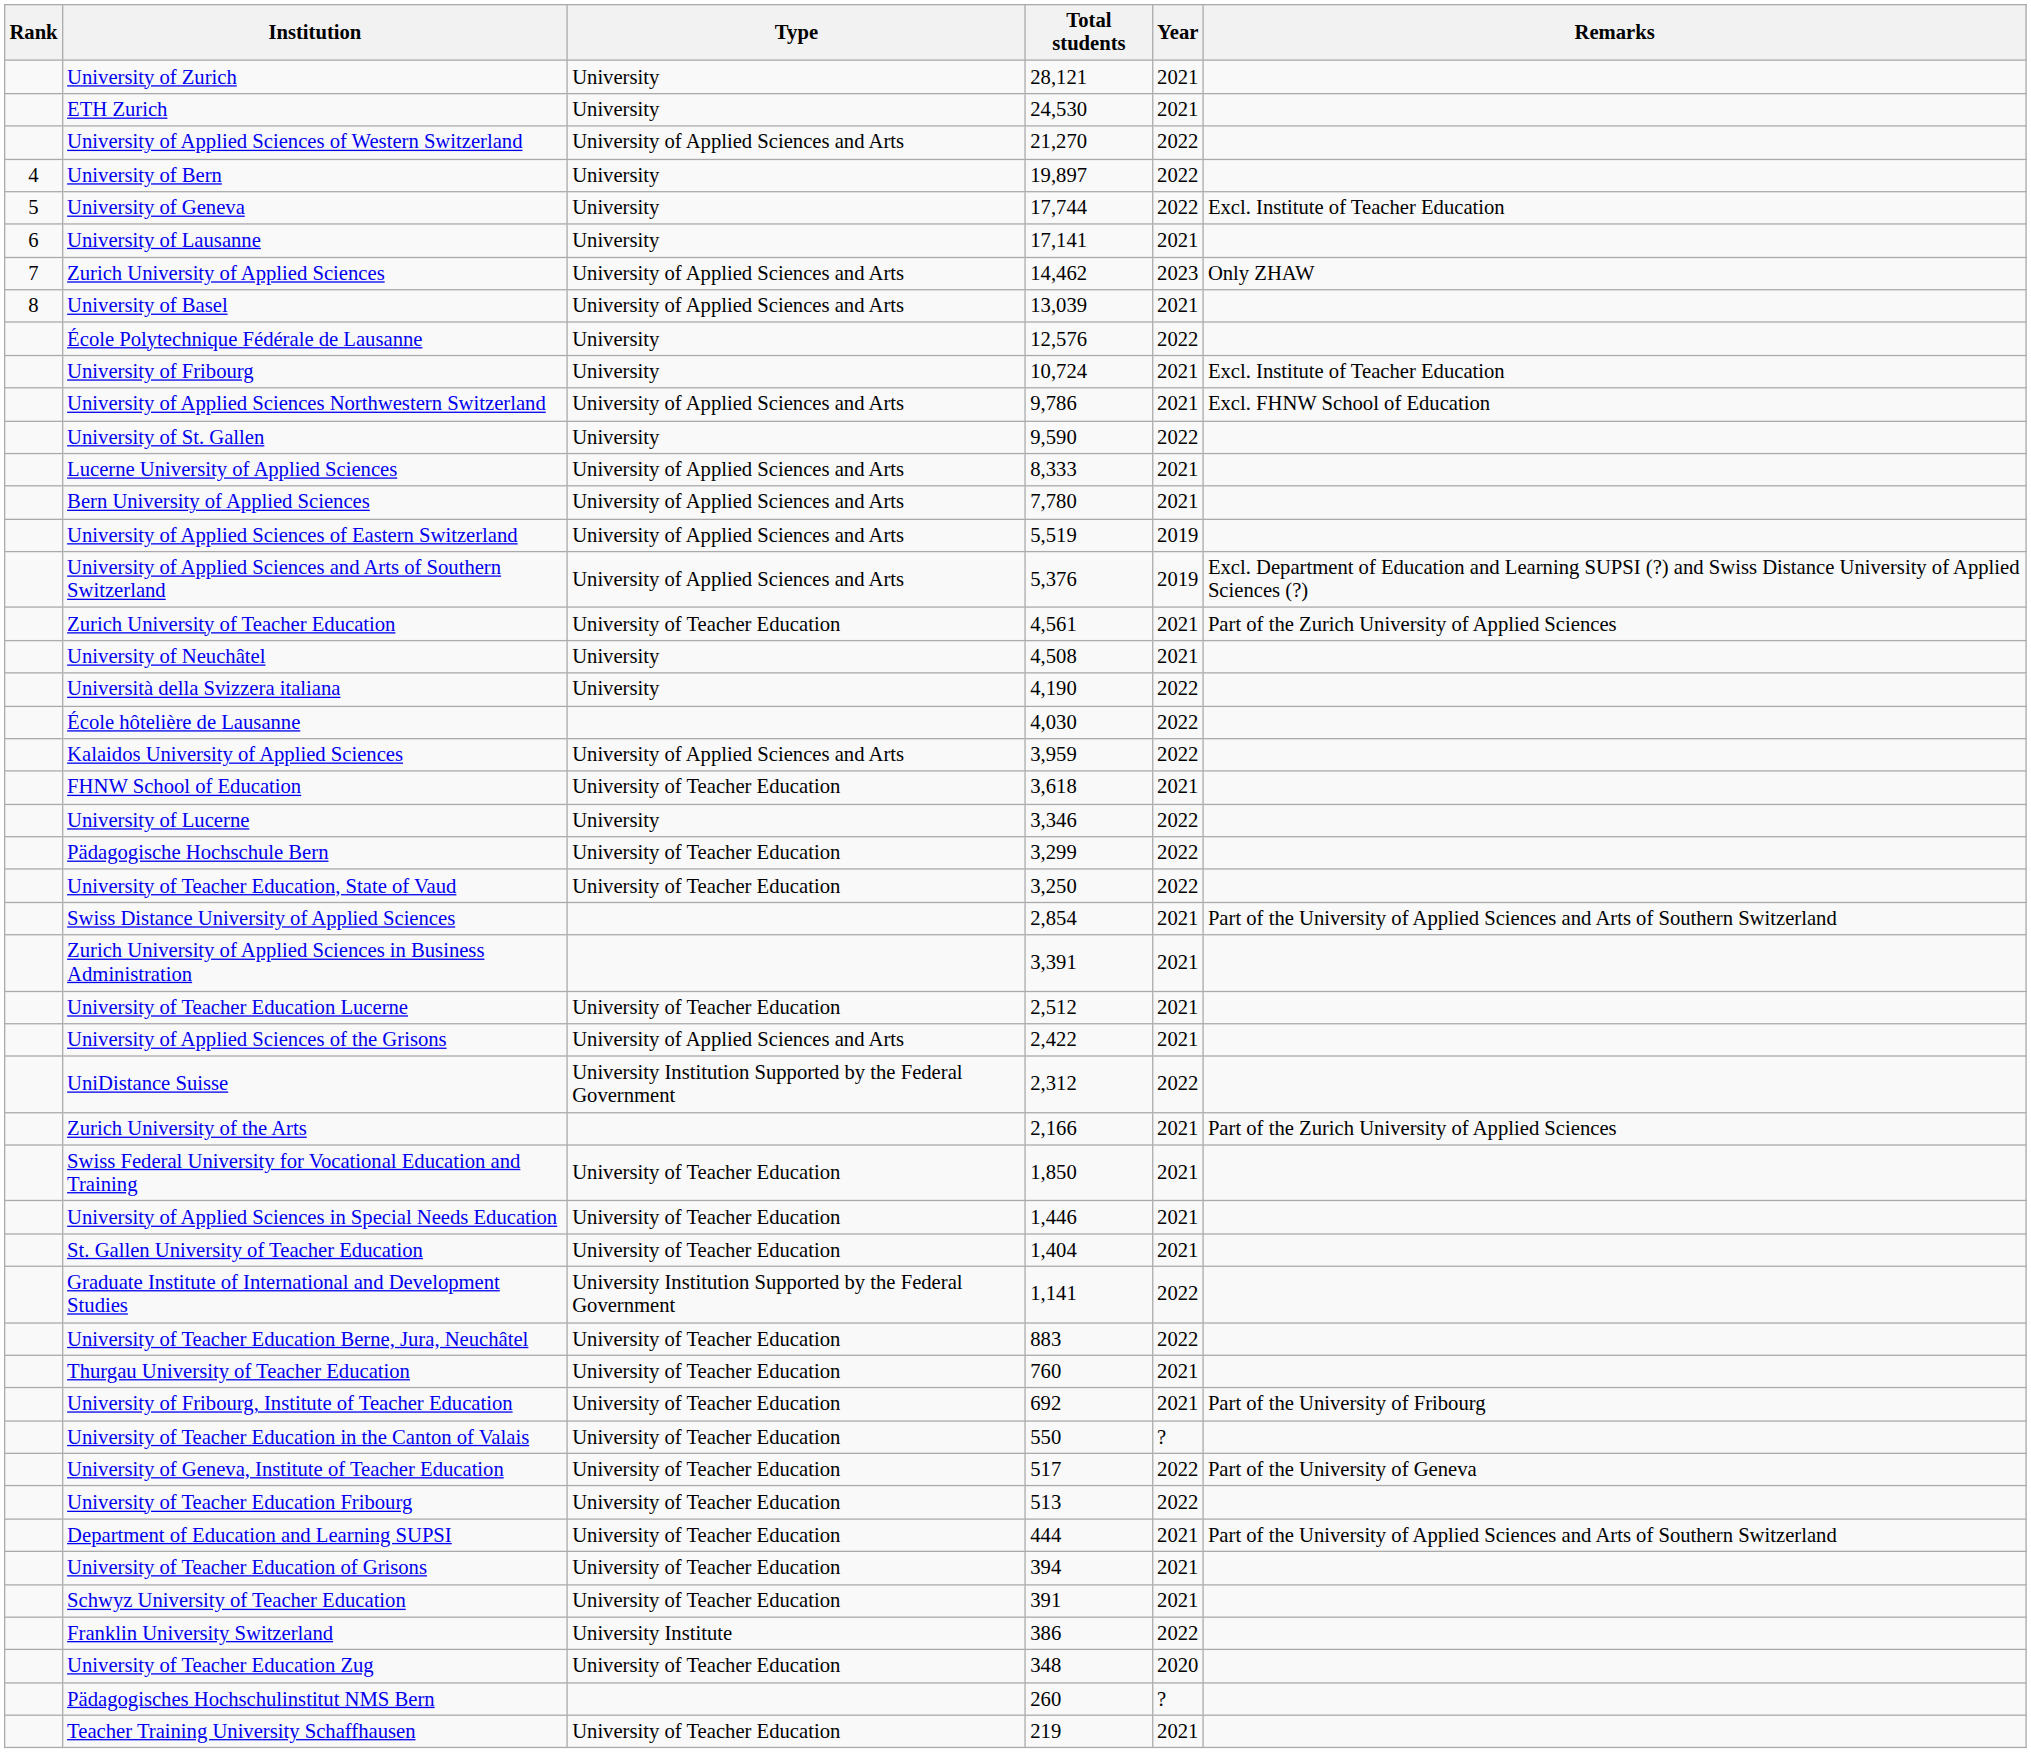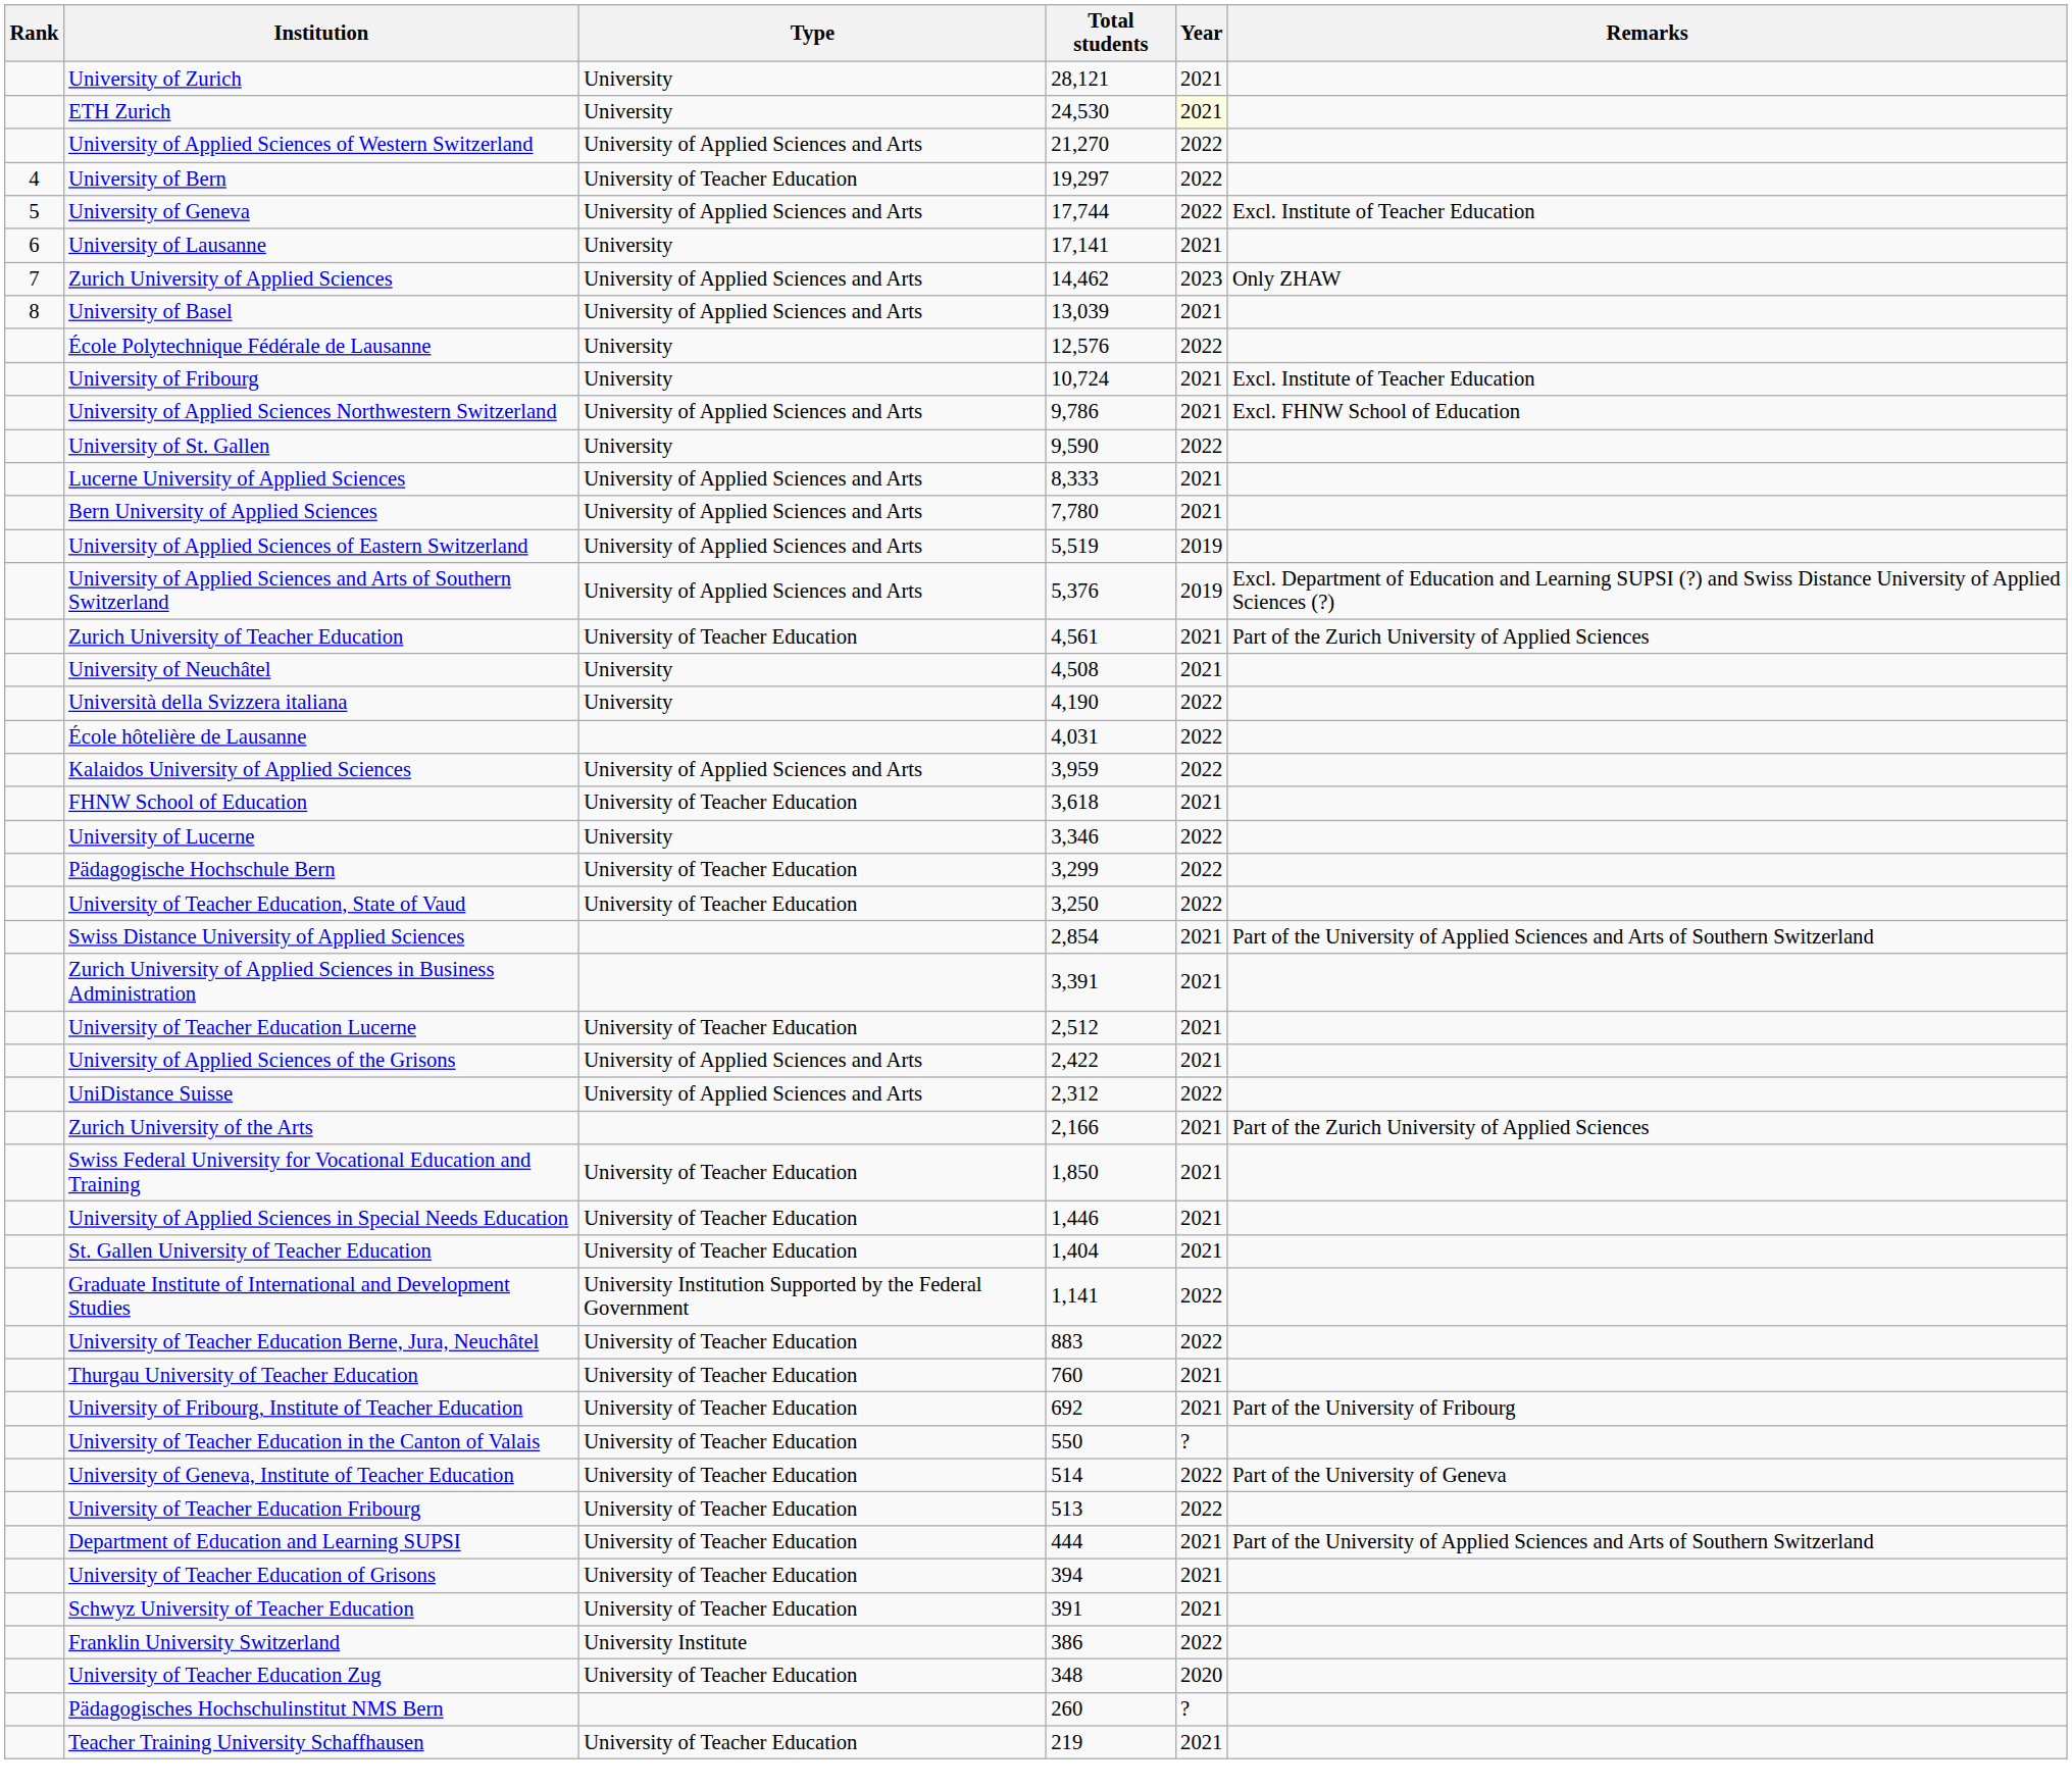 <table class="wikitable sortable">
 <tr>
 <th>Rank</th>
 <th>Institution</th>
 <th>Type</th>
 <th>Total students</th>
 <th>Year</th>
 <th>Remarks</th>
 </tr>
 <tr>
 <td align=center></td>
 <td><a href='#'>University of Zurich</a></td>
 <td>University</td>
 <td>28,121</td>
 <td>2021</td>
 <td></td>
 </tr>
 <tr>
 <td align=center></td>
 <td><a href='#'>ETH Zurich</a></td>
 <td>University</td>
 <td>24,530</td>
-<td>2021</td>
+<td style="background: lightyellow;">2021</td>
 <td></td>
 </tr>
 <tr>
 <td align=center></td>
 <td><a href='#'>University of Applied Sciences of Western Switzerland</a></td>
 <td>University of Applied Sciences and Arts</td>
 <td>21,270</td>
 <td>2022</td>
 <td></td>
 </tr>
 <tr>
 <td align="center">4</td>
 <td><a href='#'>University of Bern</a></td>
-<td>University</td>
-<td>19,897</td>
+<td>University of Teacher Education</td>
+<td>19,297</td>
 <td>2022</td>
 <td></td>
 </tr>
 <tr>
 <td align="center">5</td>
 <td><a href='#'>University of Geneva</a></td>
-<td>University</td>
+<td>University of Applied Sciences and Arts</td>
 <td>17,744</td>
 <td>2022</td>
 <td>Excl. Institute of Teacher Education</td>
 </tr>
 <tr>
 <td align="center">6</td>
 <td><a href='#'>University of Lausanne</a></td>
 <td>University</td>
 <td>17,141</td>
 <td>2021</td>
 <td></td>
 </tr>
 <tr>
 <td align="center">7</td>
 <td><a href='#'>Zurich University of Applied Sciences</a></td>
 <td>University of Applied Sciences and Arts</td>
 <td>14,462</td>
 <td>2023</td>
 <td>Only ZHAW</td>
 </tr>
 <tr>
 <td align="center">8</td>
 <td><a href='#'>University of Basel</a></td>
 <td>University of Applied Sciences and Arts</td>
 <td>13,039</td>
 <td>2021</td>
 <td></td>
 </tr>
 <tr>
 <td align=center></td>
 <td><a href='#'>École Polytechnique Fédérale de Lausanne</a></td>
 <td>University</td>
 <td>12,576</td>
 <td>2022</td>
 <td></td>
 </tr>
 <tr>
 <td align=center></td>
 <td><a href='#'>University of Fribourg</a></td>
 <td>University</td>
 <td>10,724</td>
 <td>2021</td>
 <td>Excl. Institute of Teacher Education</td>
 </tr>
 <tr>
 <td align=center></td>
 <td><a href='#'>University of Applied Sciences Northwestern Switzerland</a></td>
 <td>University of Applied Sciences and Arts</td>
 <td>9,786</td>
 <td>2021</td>
 <td>Excl. FHNW School of Education</td>
 </tr>
 <tr>
 <td align=center></td>
 <td><a href='#'>University of St. Gallen</a></td>
 <td>University</td>
 <td>9,590</td>
 <td>2022</td>
 <td></td>
 </tr>
 <tr>
 <td align=center></td>
 <td><a href='#'>Lucerne University of Applied Sciences</a></td>
 <td>University of Applied Sciences and Arts</td>
 <td>8,333</td>
 <td>2021</td>
 <td></td>
 </tr>
 <tr>
 <td align=center></td>
 <td><a href='#'>Bern University of Applied Sciences</a></td>
 <td>University of Applied Sciences and Arts</td>
 <td>7,780</td>
 <td>2021</td>
 <td></td>
 </tr>
 <tr>
 <td align=center></td>
 <td><a href='#'>University of Applied Sciences of Eastern Switzerland</a></td>
 <td>University of Applied Sciences and Arts</td>
 <td>5,519</td>
 <td>2019</td>
 <td></td>
 </tr>
 <tr>
 <td align=center></td>
 <td><a href='#'>University of Applied Sciences and Arts of Southern Switzerland</a></td>
 <td>University of Applied Sciences and Arts</td>
 <td>5,376</td>
 <td>2019</td>
 <td>Excl. Department of Education and Learning SUPSI (?) and Swiss Distance University of Applied Sciences (?)</td>
 </tr>
 <tr>
 <td align=center></td>
 <td><a href='#'>Zurich University of Teacher Education</a></td>
 <td>University of Teacher Education</td>
 <td>4,561</td>
 <td>2021</td>
 <td>Part of the Zurich University of Applied Sciences</td>
 </tr>
 <tr>
 <td align=center></td>
 <td><a href='#'>University of Neuchâtel</a></td>
 <td>University</td>
 <td>4,508</td>
 <td>2021</td>
 <td></td>
 </tr>
 <tr>
 <td align=center></td>
 <td><a href='#'>Università della Svizzera italiana</a></td>
 <td>University</td>
 <td>4,190</td>
 <td>2022</td>
 <td></td>
 </tr>
 <tr>
 <td align=center></td>
 <td><a href='#'>École hôtelière de Lausanne</a></td>
 <td></td>
-<td>4,030</td>
+<td>4,031</td>
 <td>2022</td>
 <td></td>
 </tr>
 <tr>
 <td align=center></td>
 <td><a href='#'>Kalaidos University of Applied Sciences</a></td>
 <td>University of Applied Sciences and Arts</td>
 <td>3,959</td>
 <td>2022</td>
 <td></td>
 </tr>
 <tr>
 <td align=center></td>
 <td><a href='#'>FHNW School of Education</a></td>
 <td>University of Teacher Education</td>
 <td>3,618</td>
 <td>2021</td>
 <td></td>
 </tr>
 <tr>
 <td align=center></td>
 <td><a href='#'>University of Lucerne</a></td>
 <td>University</td>
 <td>3,346</td>
 <td>2022</td>
 <td></td>
 </tr>
 <tr>
 <td align=center></td>
 <td><a href='#'>Pädagogische Hochschule Bern</a></td>
 <td>University of Teacher Education</td>
 <td>3,299</td>
 <td>2022</td>
 <td></td>
 </tr>
 <tr>
 <td align=center></td>
 <td><a href='#'>University of Teacher Education, State of Vaud</a></td>
 <td>University of Teacher Education</td>
 <td>3,250</td>
 <td>2022</td>
 <td></td>
 </tr>
 <tr>
 <td align=center></td>
 <td><a href='#'>Swiss Distance University of Applied Sciences</a></td>
 <td></td>
 <td>2,854</td>
 <td>2021</td>
 <td>Part of the University of Applied Sciences and Arts of Southern Switzerland</td>
 </tr>
 <tr>
 <td align=center></td>
 <td><a href='#'>Zurich University of Applied Sciences in Business Administration</a></td>
 <td></td>
 <td>3,391</td>
 <td>2021</td>
 <td></td>
 </tr>
 <tr>
 <td align=center></td>
 <td><a href='#'>University of Teacher Education Lucerne</a></td>
 <td>University of Teacher Education</td>
 <td>2,512</td>
 <td>2021</td>
 <td></td>
 </tr>
 <tr>
 <td align=center></td>
 <td><a href='#'>University of Applied Sciences of the Grisons</a></td>
 <td>University of Applied Sciences and Arts</td>
 <td>2,422</td>
 <td>2021</td>
 <td></td>
 </tr>
 <tr>
 <td align=center></td>
 <td><a href='#'>UniDistance Suisse</a></td>
-<td>University Institution Supported by the Federal Government</td>
+<td>University of Applied Sciences and Arts</td>
 <td>2,312</td>
 <td>2022</td>
 <td></td>
 </tr>
 <tr>
 <td align=center></td>
 <td><a href='#'>Zurich University of the Arts</a></td>
 <td></td>
 <td>2,166</td>
 <td>2021</td>
 <td>Part of the Zurich University of Applied Sciences</td>
 </tr>
 <tr>
 <td align=center></td>
 <td><a href='#'>Swiss Federal University for Vocational Education and Training</a></td>
 <td>University of Teacher Education</td>
 <td>1,850</td>
 <td>2021</td>
 <td></td>
 </tr>
 <tr>
 <td align=center></td>
 <td><a href='#'>University of Applied Sciences in Special Needs Education</a></td>
 <td>University of Teacher Education</td>
 <td>1,446</td>
 <td>2021</td>
 <td></td>
 </tr>
 <tr>
 <td align=center></td>
 <td><a href='#'>St. Gallen University of Teacher Education</a></td>
 <td>University of Teacher Education</td>
 <td>1,404</td>
 <td>2021</td>
 <td></td>
 </tr>
 <tr>
 <td align=center></td>
 <td><a href='#'>Graduate Institute of International and Development Studies</a></td>
 <td>University Institution Supported by the Federal Government</td>
 <td>1,141</td>
 <td>2022</td>
 <td></td>
 </tr>
 <tr>
 <td align=center></td>
 <td><a href='#'>University of Teacher Education Berne, Jura, Neuchâtel</a></td>
 <td>University of Teacher Education</td>
 <td>883</td>
 <td>2022</td>
 <td></td>
 </tr>
 <tr>
 <td align=center></td>
 <td><a href='#'>Thurgau University of Teacher Education</a></td>
 <td>University of Teacher Education</td>
 <td>760</td>
 <td>2021</td>
 <td></td>
 </tr>
 <tr>
 <td align=center></td>
 <td><a href='#'>University of Fribourg, Institute of Teacher Education</a></td>
 <td>University of Teacher Education</td>
 <td>692</td>
 <td>2021</td>
 <td>Part of the University of Fribourg</td>
 </tr>
 <tr>
 <td align=center></td>
 <td><a href='#'>University of Teacher Education in the Canton of Valais</a></td>
 <td>University of Teacher Education</td>
 <td>550</td>
 <td>?</td>
 <td></td>
 </tr>
 <tr>
 <td align=center></td>
 <td><a href='#'>University of Geneva, Institute of Teacher Education</a></td>
 <td>University of Teacher Education</td>
-<td>517</td>
+<td>514</td>
 <td>2022</td>
 <td>Part of the University of Geneva</td>
 </tr>
 <tr>
 <td align=center></td>
 <td><a href='#'>University of Teacher Education Fribourg</a></td>
 <td>University of Teacher Education</td>
 <td>513</td>
 <td>2022</td>
 <td></td>
 </tr>
 <tr>
 <td align=center></td>
 <td><a href='#'>Department of Education and Learning SUPSI</a></td>
 <td>University of Teacher Education</td>
 <td>444</td>
 <td>2021</td>
 <td>Part of the University of Applied Sciences and Arts of Southern Switzerland</td>
 </tr>
 <tr>
 <td align=center></td>
 <td><a href='#'>University of Teacher Education of Grisons</a></td>
 <td>University of Teacher Education</td>
 <td>394</td>
 <td>2021</td>
 <td></td>
 </tr>
 <tr>
 <td align=center></td>
 <td><a href='#'>Schwyz University of Teacher Education</a></td>
 <td>University of Teacher Education</td>
 <td>391</td>
 <td>2021</td>
 <td></td>
 </tr>
 <tr>
 <td align=center></td>
 <td><a href='#'>Franklin University Switzerland</a></td>
 <td>University Institute</td>
 <td>386</td>
 <td>2022</td>
 <td></td>
 </tr>
 <tr>
 <td align="center"></td>
 <td><a href='#'>University of Teacher Education Zug</a></td>
 <td>University of Teacher Education</td>
 <td>348</td>
 <td>2020</td>
 <td></td>
 </tr>
 <tr>
 <td align="center"></td>
 <td><a href='#'>Pädagogisches Hochschulinstitut NMS Bern</a></td>
 <td></td>
 <td>260</td>
 <td>?</td>
 <td></td>
 </tr>
 <tr>
 <td align="center"></td>
 <td><a href='#'>Teacher Training University Schaffhausen</a></td>
 <td>University of Teacher Education</td>
 <td>219</td>
 <td>2021</td>
 <td></td>
 </tr>
 </table>
